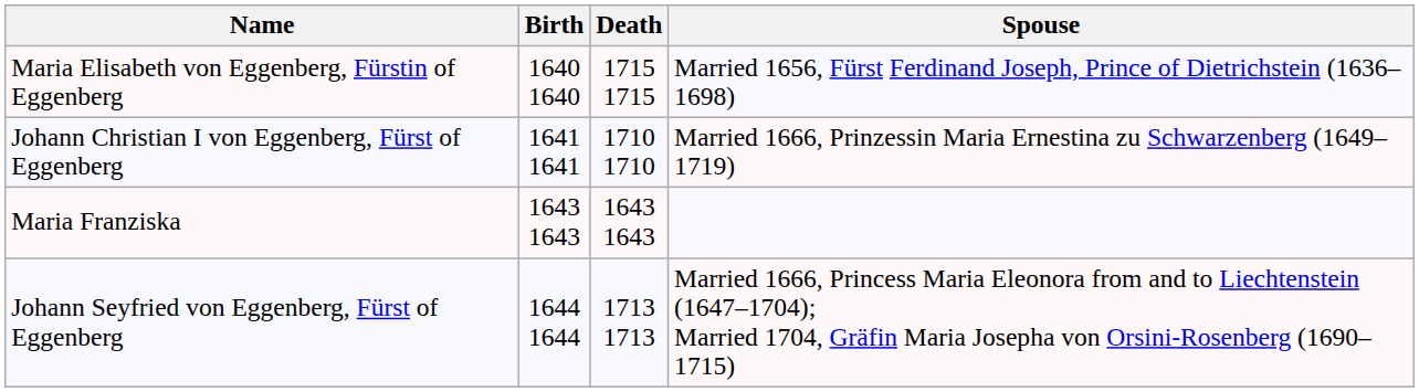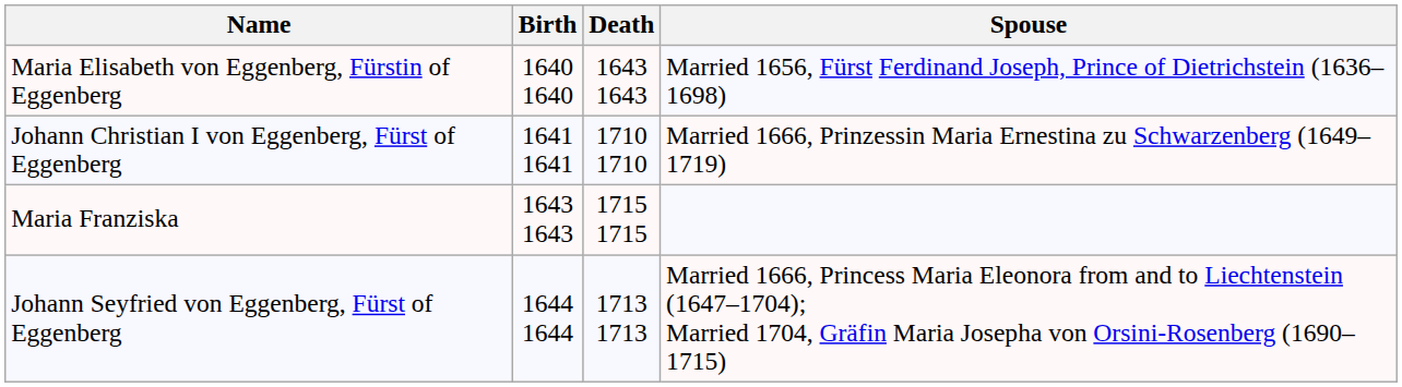 <table class="wikitable sortable">
 <tr>
 <th>Name</th>
 <th>Birth</th>
 <th>Death</th>
 <th>Spouse</th>
 </tr>
 <tr style="background: #fff8f8;">
 <td>Maria Elisabeth von Eggenberg, <a href='#'>Fürstin</a> of Eggenberg</td>
 <td style="text-align:center;"><span>1640</span><br>1640</td>
-<td style="text-align:center;"><span>1715</span><br>1715</td>
+<td style="text-align:center;"><span>1643</span><br>1643</td>
 <td style="background:#f8f8ff;">Married 1656, <a href='#'>Fürst</a> <a href='#'>Ferdinand Joseph, Prince of Dietrichstein</a> (1636–1698)</td>
 </tr>
 <tr style="background: #f8f8ff;">
 <td>Johann Christian I von Eggenberg, <a href='#'>Fürst</a> of Eggenberg</td>
 <td style="text-align:center;"><span>1641</span><br>1641</td>
 <td style="text-align:center;"><span>1710</span><br>1710</td>
 <td style="background:#fff8f8;">Married 1666, Prinzessin Maria Ernestina zu <a href='#'>Schwarzenberg</a> (1649–1719)</td>
 </tr>
 <tr style="background: #fff8f8;">
 <td>Maria Franziska</td>
 <td style="text-align:center;"><span>1643</span><br> 1643</td>
-<td style="text-align:center;"><span>1643</span><br>1643</td>
+<td style="text-align:center;"><span>1715</span><br>1715</td>
 <td style="background:#f8f8ff;"></td>
 </tr>
 <tr style="background: #f8f8ff;">
 <td>Johann Seyfried von Eggenberg, <a href='#'>Fürst</a> of Eggenberg</td>
 <td style="text-align:center;"><span>1644</span><br>1644</td>
 <td style="text-align:center;"><span>1713</span><br>1713</td>
 <td style="background:#fff8f8;">Married 1666, Princess Maria Eleonora from and to <a href='#'>Liechtenstein</a> (1647–1704);<br>Married 1704, <a href='#'>Gräfin</a> Maria Josepha von <a href='#'>Orsini-Rosenberg</a> (1690–1715)</td>
 </tr>
 </table>
